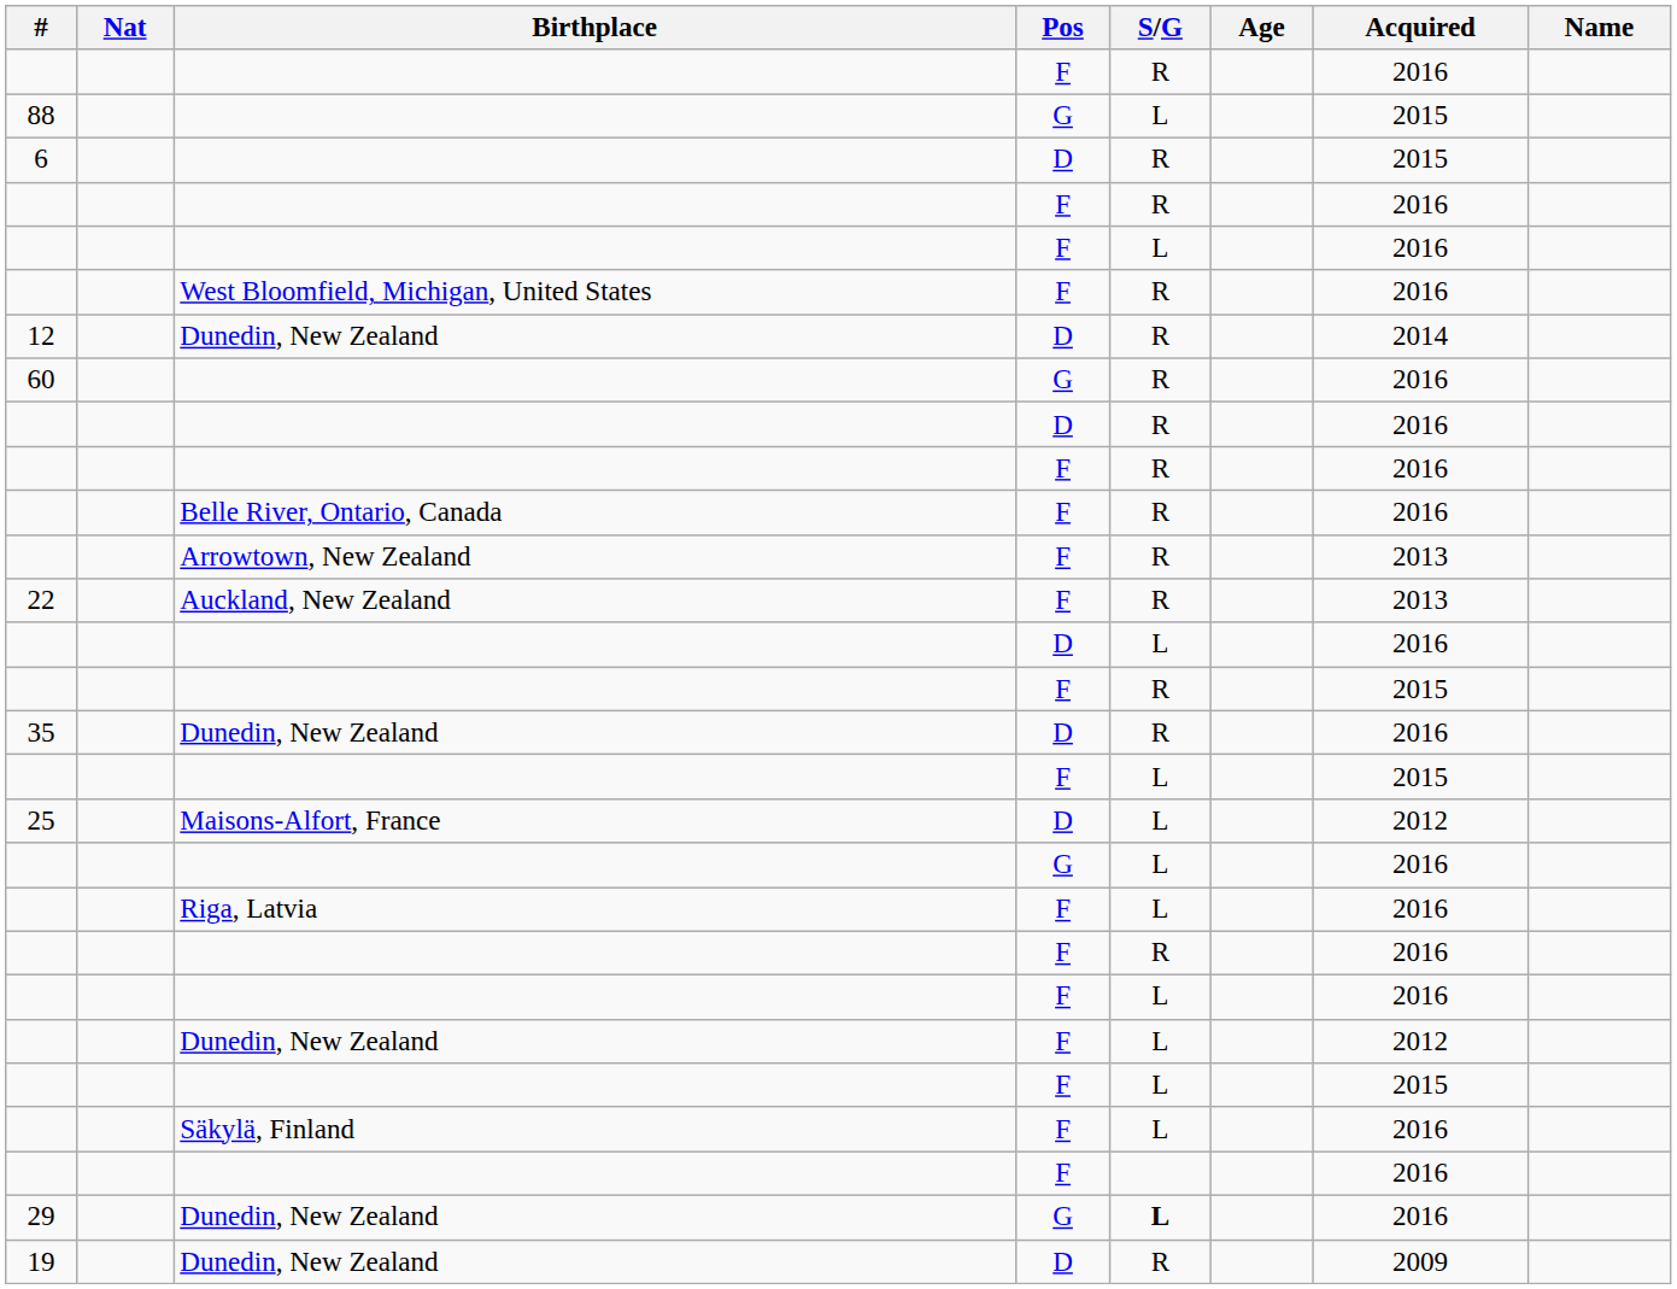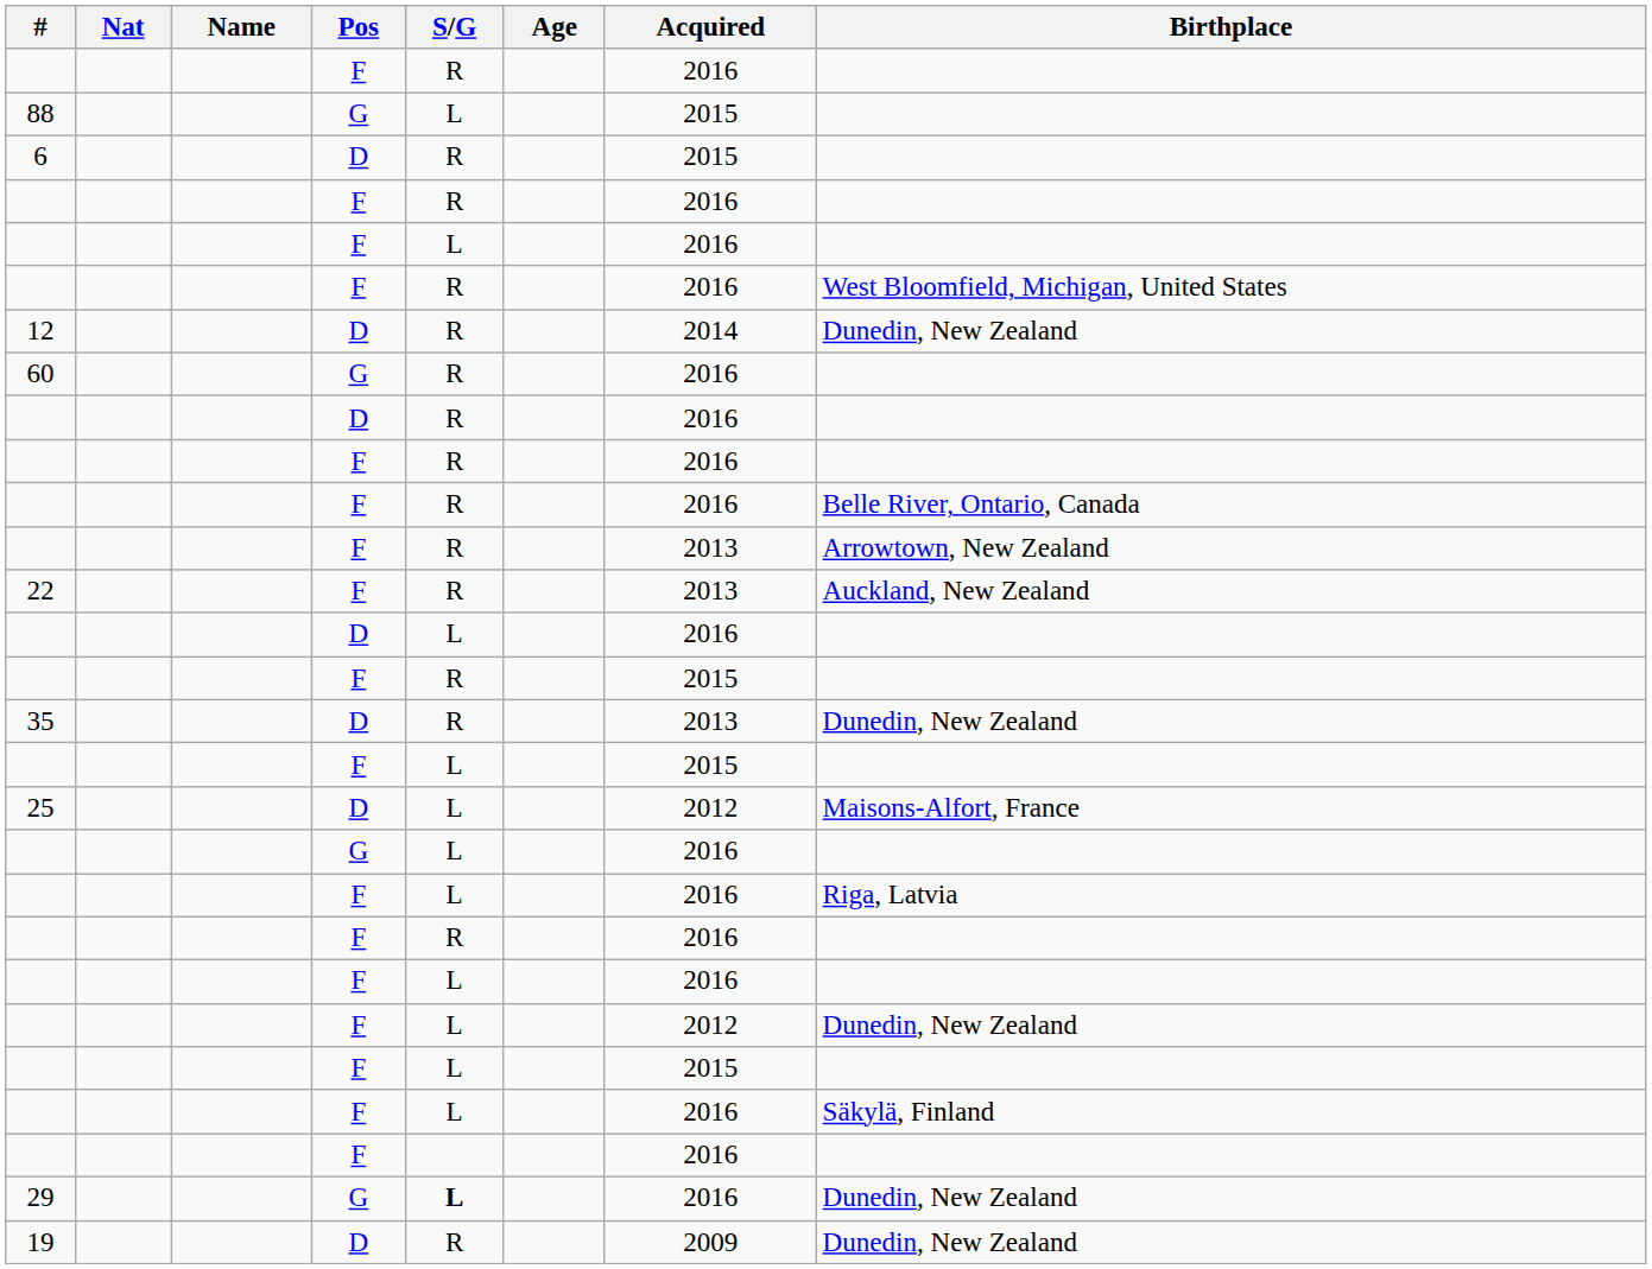 <table class="wikitable sortable" style="width:60em; text-align: center">
 <tr>
 <th>#</th>
 <th><a href='#'>Nat</a></th>
-<th>Birthplace</th>
+<th>Name</th>
 <th><a href='#'>Pos</a></th>
 <th><a href='#'>S</a>/<a href='#'>G</a></th>
 <th>Age</th>
 <th>Acquired</th>
-<th>Name</th>
+<th>Birthplace</th>
 </tr>
 <tr>
 <td></td>
 <td></td>
 <td align="left"></td>
 <td><a href='#'>F</a></td>
 <td>R</td>
 <td></td>
 <td>2016</td>
 <td align="left"></td>
 </tr>
 <tr>
 <td>88</td>
 <td></td>
 <td align="left"></td>
 <td><a href='#'>G</a></td>
 <td>L</td>
 <td></td>
 <td>2015</td>
 <td align="left"></td>
 </tr>
 <tr>
 <td>6</td>
 <td></td>
 <td align="left"></td>
 <td><a href='#'>D</a></td>
 <td>R</td>
 <td></td>
 <td>2015</td>
 <td align="left"></td>
 </tr>
 <tr>
 <td></td>
 <td></td>
 <td align="left"></td>
 <td><a href='#'>F</a></td>
 <td>R</td>
 <td></td>
 <td>2016</td>
 <td align="left"></td>
 </tr>
 <tr>
 <td></td>
 <td></td>
 <td align="left"></td>
 <td><a href='#'>F</a></td>
 <td>L</td>
 <td></td>
 <td>2016</td>
 <td align="left"></td>
 </tr>
 <tr>
 <td></td>
 <td></td>
-<td align="left"><a href='#'>West Bloomfield, Michigan</a>, United States</td>
+<td align="left"></td>
 <td><a href='#'>F</a></td>
 <td>R</td>
 <td></td>
 <td>2016</td>
-<td align="left"></td>
+<td align="left"><a href='#'>West Bloomfield, Michigan</a>, United States</td>
 </tr>
 <tr>
 <td>12</td>
 <td></td>
-<td align="left"><a href='#'>Dunedin</a>, New Zealand</td>
+<td align="left"></td>
 <td><a href='#'>D</a></td>
 <td>R</td>
 <td></td>
 <td>2014</td>
-<td align="left"></td>
+<td align="left"><a href='#'>Dunedin</a>, New Zealand</td>
 </tr>
 <tr>
 <td>60</td>
 <td></td>
 <td align="left"></td>
 <td><a href='#'>G</a></td>
 <td>R</td>
 <td></td>
 <td>2016</td>
 <td align="left"></td>
 </tr>
 <tr>
 <td></td>
 <td></td>
 <td align="left"></td>
 <td><a href='#'>D</a></td>
 <td>R</td>
 <td></td>
 <td>2016</td>
 <td align="left"></td>
 </tr>
 <tr>
 <td></td>
 <td></td>
 <td align="left"></td>
 <td><a href='#'>F</a></td>
 <td>R</td>
 <td></td>
 <td>2016</td>
 <td align="left"></td>
 </tr>
 <tr>
 <td></td>
 <td></td>
-<td align="left"><a href='#'>Belle River, Ontario</a>, Canada</td>
+<td align="left"></td>
 <td><a href='#'>F</a></td>
 <td>R</td>
 <td></td>
 <td>2016</td>
-<td align="left"></td>
+<td align="left"><a href='#'>Belle River, Ontario</a>, Canada</td>
 </tr>
 <tr>
 <td></td>
 <td></td>
-<td align="left"><a href='#'>Arrowtown</a>, New Zealand</td>
+<td align="left"></td>
 <td><a href='#'>F</a></td>
 <td>R</td>
 <td></td>
 <td>2013</td>
-<td align="left"></td>
+<td align="left"><a href='#'>Arrowtown</a>, New Zealand</td>
 </tr>
 <tr>
 <td>22</td>
 <td></td>
-<td align="left"><a href='#'>Auckland</a>, New Zealand</td>
+<td align="left"></td>
 <td><a href='#'>F</a></td>
 <td>R</td>
 <td></td>
 <td>2013</td>
-<td align="left"></td>
+<td align="left"><a href='#'>Auckland</a>, New Zealand</td>
 </tr>
 <tr>
 <td></td>
 <td></td>
 <td align="left"></td>
 <td><a href='#'>D</a></td>
 <td>L</td>
 <td></td>
 <td>2016</td>
 <td align="left"></td>
 </tr>
 <tr>
 <td></td>
 <td></td>
 <td align="left"></td>
 <td><a href='#'>F</a></td>
 <td>R</td>
 <td></td>
 <td>2015</td>
 <td align="left"></td>
 </tr>
 <tr>
 <td>35</td>
 <td></td>
-<td align="left"><a href='#'>Dunedin</a>, New Zealand</td>
+<td align="left"></td>
 <td><a href='#'>D</a></td>
 <td>R</td>
 <td></td>
-<td>2016</td>
-<td align="left"></td>
+<td>2013</td>
+<td align="left"><a href='#'>Dunedin</a>, New Zealand</td>
 </tr>
 <tr>
 <td></td>
 <td></td>
 <td align="left"></td>
 <td><a href='#'>F</a></td>
 <td>L</td>
 <td></td>
 <td>2015</td>
 <td align="left"></td>
 </tr>
 <tr>
 <td>25</td>
 <td></td>
-<td align="left"><a href='#'>Maisons-Alfort</a>, France</td>
+<td align="left"></td>
 <td><a href='#'>D</a></td>
 <td>L</td>
 <td></td>
 <td>2012</td>
-<td align="left"></td>
+<td align="left"><a href='#'>Maisons-Alfort</a>, France</td>
 </tr>
 <tr>
 <td></td>
 <td></td>
 <td align="left"></td>
 <td><a href='#'>G</a></td>
 <td>L</td>
 <td></td>
 <td>2016</td>
 <td align="left"></td>
 </tr>
 <tr>
 <td></td>
 <td></td>
-<td align="left"><a href='#'>Riga</a>, Latvia</td>
+<td align="left"></td>
 <td><a href='#'>F</a></td>
 <td>L</td>
 <td></td>
 <td>2016</td>
-<td align="left"></td>
+<td align="left"><a href='#'>Riga</a>, Latvia</td>
 </tr>
 <tr>
 <td></td>
 <td></td>
 <td align="left"></td>
 <td><a href='#'>F</a></td>
 <td>R</td>
 <td></td>
 <td>2016</td>
 <td align="left"></td>
 </tr>
 <tr>
 <td></td>
 <td></td>
 <td align="left"></td>
 <td><a href='#'>F</a></td>
 <td>L</td>
 <td></td>
 <td>2016</td>
 <td align="left"></td>
 </tr>
 <tr>
 <td></td>
 <td></td>
-<td align="left"><a href='#'>Dunedin</a>, New Zealand</td>
+<td align="left"></td>
 <td><a href='#'>F</a></td>
 <td>L</td>
 <td></td>
 <td>2012</td>
-<td align="left"></td>
+<td align="left"><a href='#'>Dunedin</a>, New Zealand</td>
 </tr>
 <tr>
 <td></td>
 <td></td>
 <td align="left"></td>
 <td><a href='#'>F</a></td>
 <td>L</td>
 <td></td>
 <td>2015</td>
 <td align="left"></td>
 </tr>
 <tr>
 <td></td>
 <td></td>
-<td align="left"><a href='#'>Säkylä</a>, Finland</td>
+<td align="left"></td>
 <td><a href='#'>F</a></td>
 <td>L</td>
 <td></td>
 <td>2016</td>
-<td align="left"></td>
+<td align="left"><a href='#'>Säkylä</a>, Finland</td>
 </tr>
 <tr>
 <td></td>
 <td></td>
 <td align="left"></td>
 <td><a href='#'>F</a></td>
 <td></td>
 <td></td>
 <td>2016</td>
 <td align="left"></td>
 </tr>
 <tr>
 <td>29</td>
 <td></td>
-<td align="left"><a href='#'>Dunedin</a>, New Zealand</td>
+<td align="left"></td>
 <td><a href='#'>G</a></td>
 <td><strong>L</strong></td>
 <td></td>
 <td>2016</td>
-<td align="left"></td>
+<td align="left"><a href='#'>Dunedin</a>, New Zealand</td>
 </tr>
 <tr>
 <td>19</td>
 <td></td>
-<td align="left"><a href='#'>Dunedin</a>, New Zealand</td>
+<td align="left"></td>
 <td><a href='#'>D</a></td>
 <td>R</td>
 <td></td>
 <td>2009</td>
-<td align="left"></td>
+<td align="left"><a href='#'>Dunedin</a>, New Zealand</td>
 </tr>
 </table>
